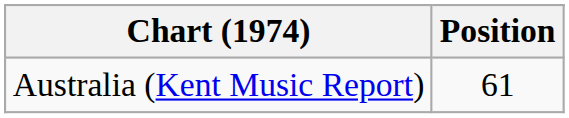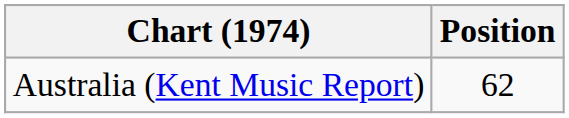 <table class="wikitable">
 <tr>
 <th>Chart (1974)</th>
 <th>Position</th>
 </tr>
 <tr>
 <td>Australia (<a href='#'>Kent Music Report</a>)</td>
-<td align="center">61</td>
+<td align="center">62</td>
 </tr>
 </table>
